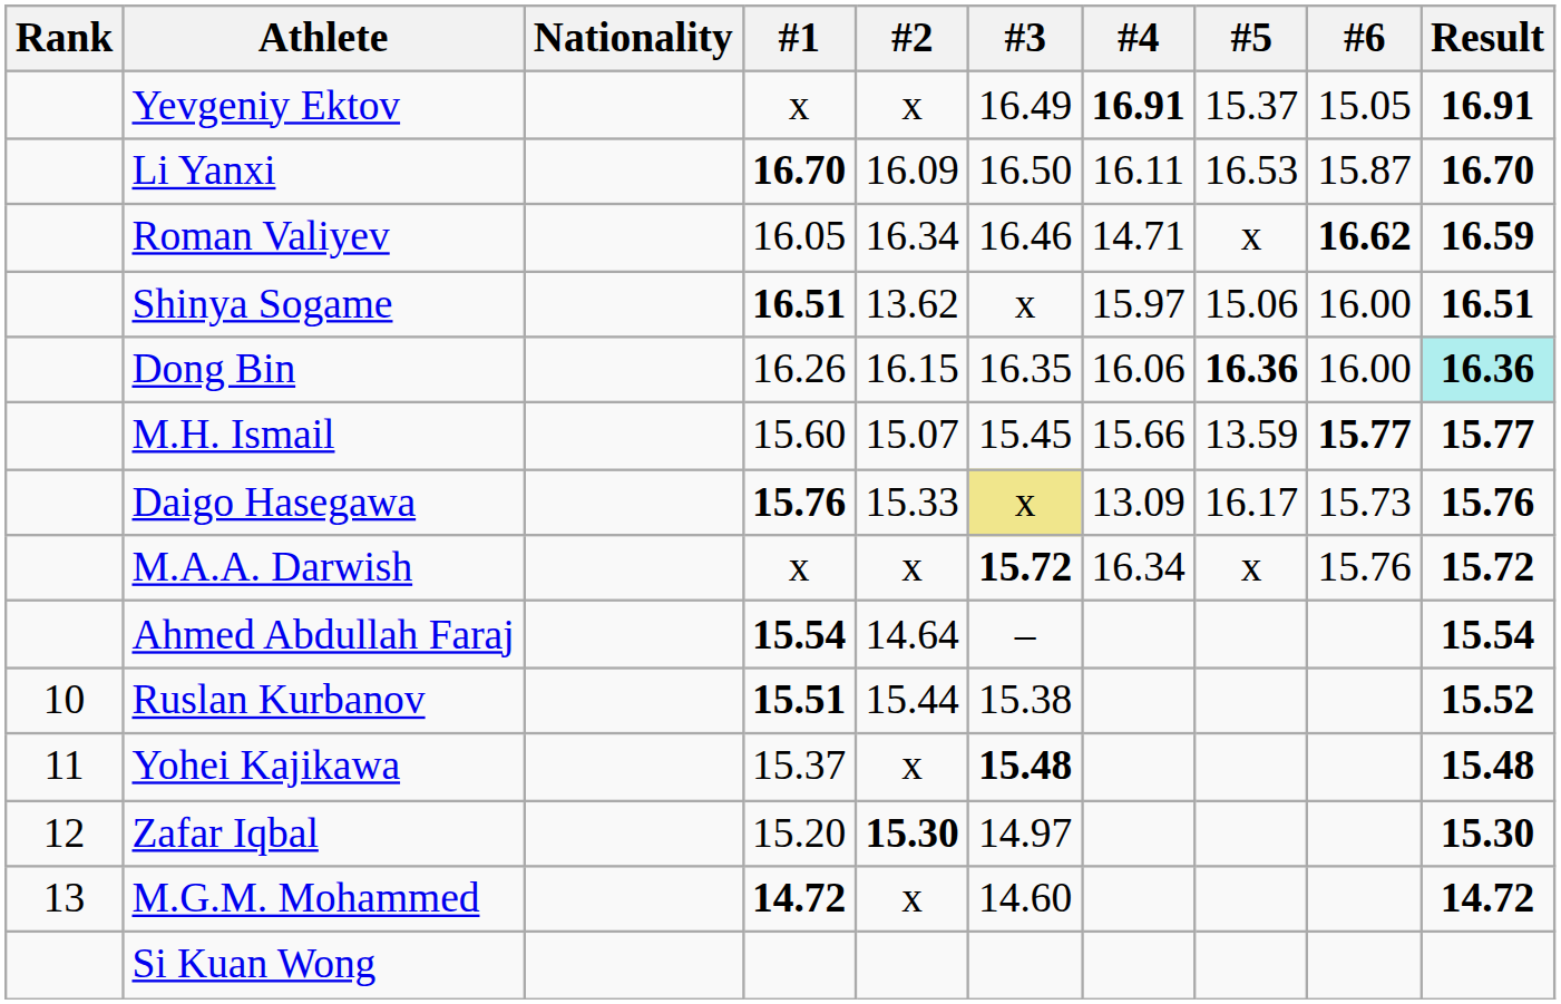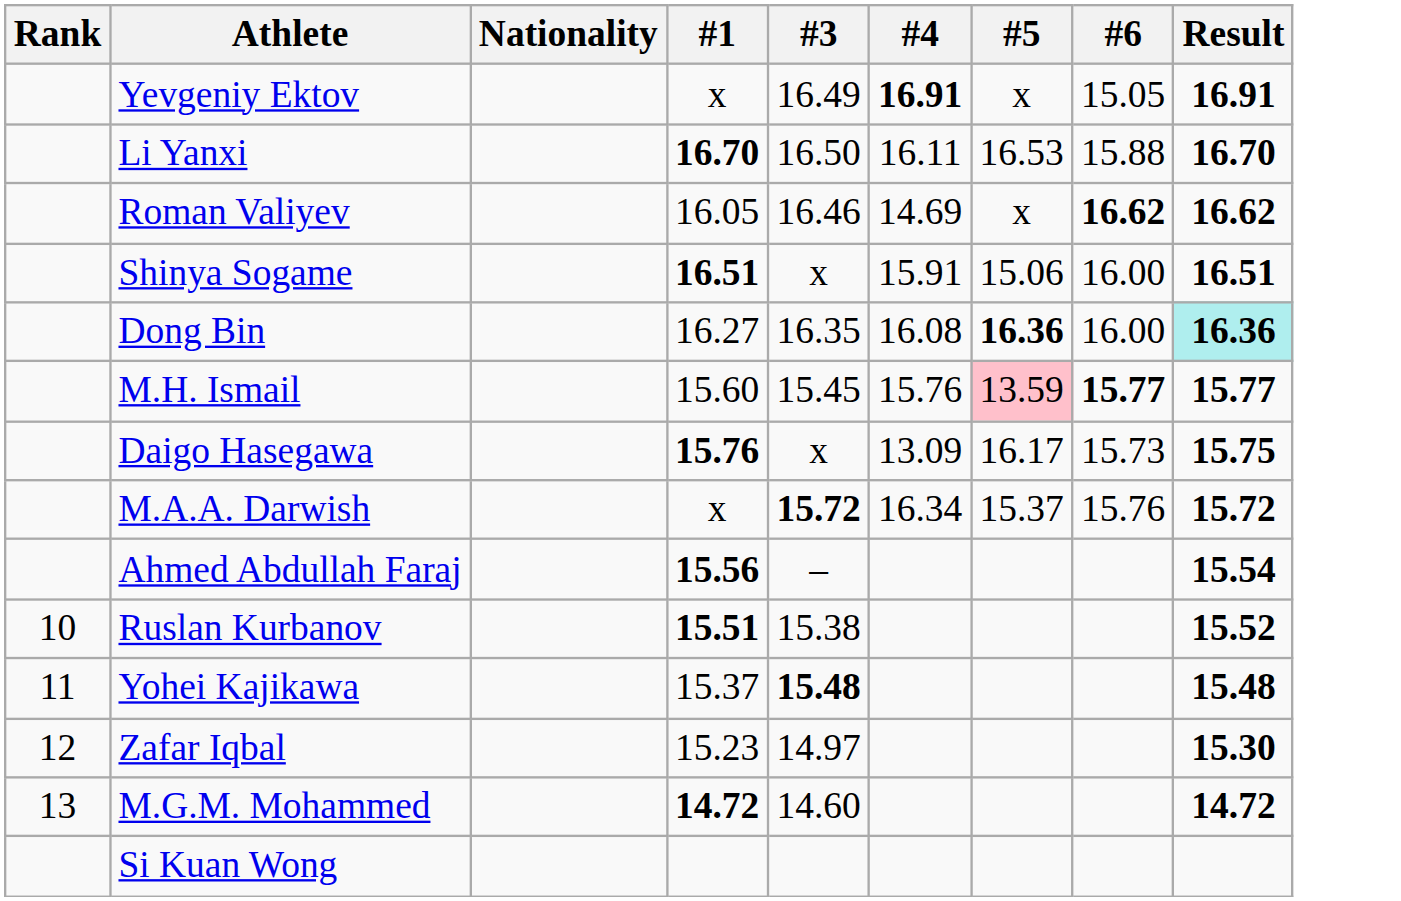 <table class="wikitable sortable" style="text-align:center">
 <tr>
 <th>Rank</th>
 <th>Athlete</th>
 <th>Nationality</th>
 <th>#1</th>
-<th>#2</th>
 <th>#3</th>
 <th>#4</th>
 <th>#5</th>
 <th>#6</th>
 <th>Result</th>
 </tr>
 <tr>
 <td></td>
 <td align=left><a href='#'>Yevgeniy Ektov</a></td>
 <td align=left></td>
 <td>x</td>
-<td>x</td>
 <td>16.49</td>
 <td><strong>16.91</strong></td>
-<td>15.37</td>
+<td>x</td>
 <td>15.05</td>
 <td><strong>16.91</strong></td>
 </tr>
 <tr>
 <td></td>
 <td align=left><a href='#'>Li Yanxi</a></td>
 <td align=left></td>
 <td><strong>16.70</strong></td>
-<td>16.09</td>
 <td>16.50</td>
 <td>16.11</td>
 <td>16.53</td>
-<td>15.87</td>
+<td>15.88</td>
 <td><strong>16.70</strong></td>
 </tr>
 <tr>
 <td></td>
 <td align=left><a href='#'>Roman Valiyev</a></td>
 <td align=left></td>
 <td>16.05</td>
-<td>16.34</td>
 <td>16.46</td>
-<td>14.71</td>
+<td>14.69</td>
 <td>x</td>
 <td><strong>16.62</strong></td>
-<td><strong>16.59</strong></td>
+<td><strong>16.62</strong></td>
 </tr>
 <tr>
 <td></td>
 <td align=left><a href='#'>Shinya Sogame</a></td>
 <td align=left></td>
 <td><strong>16.51</strong></td>
-<td>13.62</td>
 <td>x</td>
-<td>15.97</td>
+<td>15.91</td>
 <td>15.06</td>
 <td>16.00</td>
 <td><strong>16.51</strong></td>
 </tr>
 <tr>
 <td></td>
 <td align=left><a href='#'>Dong Bin</a></td>
 <td align=left></td>
-<td>16.26</td>
-<td>16.15</td>
+<td>16.27</td>
 <td>16.35</td>
-<td>16.06</td>
+<td>16.08</td>
 <td><strong>16.36</strong></td>
 <td>16.00</td>
 <td style="background: paleturquoise;"><strong>16.36</strong></td>
 </tr>
 <tr>
 <td></td>
 <td align=left><a href='#'>M.H. Ismail</a></td>
 <td align=left></td>
 <td>15.60</td>
-<td>15.07</td>
 <td>15.45</td>
-<td>15.66</td>
-<td>13.59</td>
+<td>15.76</td>
+<td style="background: pink;">13.59</td>
 <td><strong>15.77</strong></td>
 <td><strong>15.77</strong></td>
 </tr>
 <tr>
 <td></td>
 <td align=left><a href='#'>Daigo Hasegawa</a></td>
 <td align=left></td>
 <td><strong>15.76</strong></td>
-<td>15.33</td>
-<td style="background: khaki;">x</td>
+<td>x</td>
 <td>13.09</td>
 <td>16.17</td>
 <td>15.73</td>
-<td><strong>15.76</strong></td>
+<td><strong>15.75</strong></td>
 </tr>
 <tr>
 <td></td>
 <td align=left><a href='#'>M.A.A. Darwish</a></td>
 <td align=left></td>
 <td>x</td>
-<td>x</td>
 <td><strong>15.72</strong></td>
 <td>16.34</td>
-<td>x</td>
+<td>15.37</td>
 <td>15.76</td>
 <td><strong>15.72</strong></td>
 </tr>
 <tr>
 <td></td>
 <td align=left><a href='#'>Ahmed Abdullah Faraj</a></td>
 <td align=left></td>
-<td><strong>15.54</strong></td>
-<td>14.64</td>
+<td><strong>15.56</strong></td>
 <td>–</td>
 <td></td>
 <td></td>
 <td></td>
 <td><strong>15.54</strong></td>
 </tr>
 <tr>
 <td>10</td>
 <td align=left><a href='#'>Ruslan Kurbanov</a></td>
 <td align=left></td>
 <td><strong>15.51</strong></td>
-<td>15.44</td>
 <td>15.38</td>
 <td></td>
 <td></td>
 <td></td>
 <td><strong>15.52</strong></td>
 </tr>
 <tr>
 <td>11</td>
 <td align=left><a href='#'>Yohei Kajikawa</a></td>
 <td align=left></td>
 <td>15.37</td>
-<td>x</td>
 <td><strong>15.48</strong></td>
 <td></td>
 <td></td>
 <td></td>
 <td><strong>15.48</strong></td>
 </tr>
 <tr>
 <td>12</td>
 <td align=left><a href='#'>Zafar Iqbal</a></td>
 <td align=left></td>
-<td>15.20</td>
-<td><strong>15.30</strong></td>
+<td>15.23</td>
 <td>14.97</td>
 <td></td>
 <td></td>
 <td></td>
 <td><strong>15.30</strong></td>
 </tr>
 <tr>
 <td>13</td>
 <td align=left><a href='#'>M.G.M. Mohammed</a></td>
 <td align=left></td>
 <td><strong>14.72</strong></td>
-<td>x</td>
 <td>14.60</td>
 <td></td>
 <td></td>
 <td></td>
 <td><strong>14.72</strong></td>
 </tr>
 <tr>
 <td></td>
 <td align=left><a href='#'>Si Kuan Wong</a></td>
 <td align=left></td>
 <td></td>
 <td></td>
 <td></td>
 <td></td>
 <td></td>
-<td></td>
 <td><strong></strong></td>
 </tr>
 </table>
